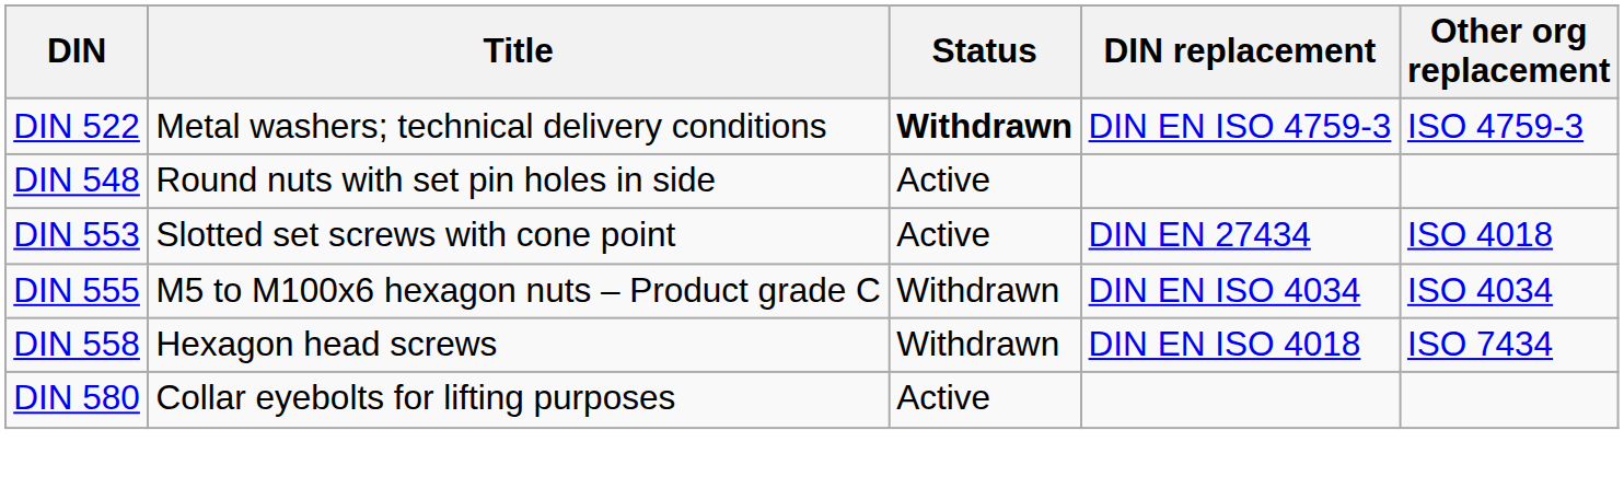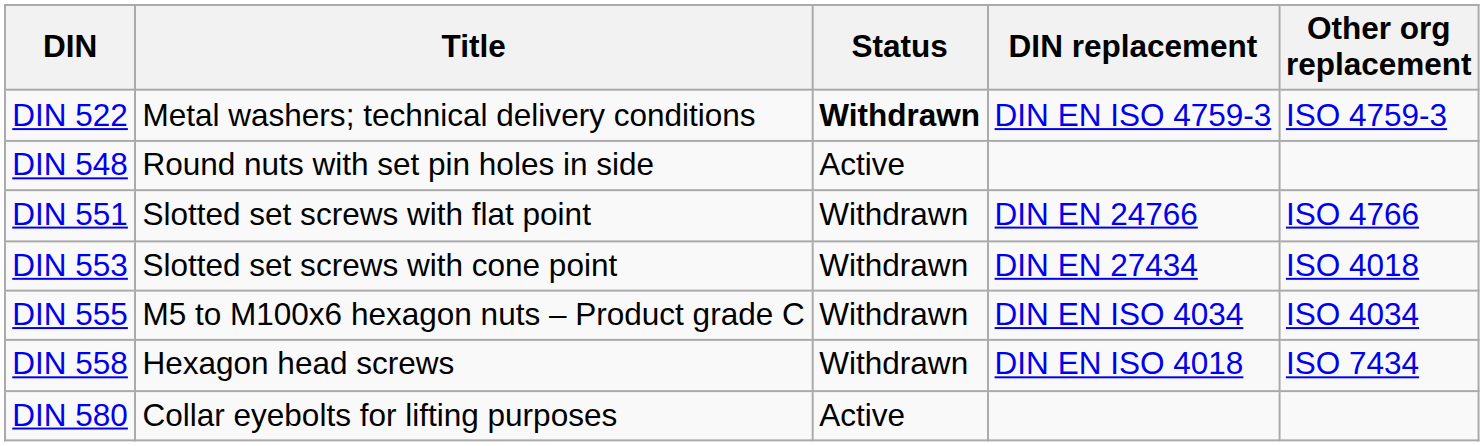 <table class="wikitable sortable">
 <tr>
 <th>DIN</th>
 <th>Title</th>
 <th>Status</th>
 <th>DIN replacement</th>
 <th>Other org<br>replacement</th>
 </tr>
 <tr>
 <td><a href='#'>DIN 522</a></td>
 <td>Metal washers; technical delivery conditions</td>
 <td><strong>Withdrawn</strong></td>
 <td><a href='#'>DIN EN ISO 4759-3</a></td>
 <td><a href='#'>ISO 4759-3</a></td>
 </tr>
 <tr>
 <td><a href='#'>DIN 548</a></td>
 <td>Round nuts with set pin holes in side</td>
 <td>Active</td>
 <td></td>
 <td></td>
 </tr>
 <tr>
+<td><a href='#'>DIN 551</a></td>
+<td>Slotted set screws with flat point</td>
+<td>Withdrawn</td>
+<td><a href='#'>DIN EN 24766</a></td>
+<td><a href='#'>ISO 4766</a></td>
+</tr>
+<tr>
 <td><a href='#'>DIN 553</a></td>
 <td>Slotted set screws with cone point</td>
-<td>Active</td>
+<td>Withdrawn</td>
 <td><a href='#'>DIN EN 27434</a></td>
 <td><a href='#'>ISO 4018</a></td>
 </tr>
 <tr>
 <td><a href='#'>DIN 555</a></td>
 <td>M5 to M100x6 hexagon nuts – Product grade C</td>
 <td>Withdrawn</td>
 <td><a href='#'>DIN EN ISO 4034</a></td>
 <td><a href='#'>ISO 4034</a></td>
 </tr>
 <tr>
 <td><a href='#'>DIN 558</a></td>
 <td>Hexagon head screws</td>
 <td>Withdrawn</td>
 <td><a href='#'>DIN EN ISO 4018</a></td>
 <td><a href='#'>ISO 7434</a></td>
 </tr>
 <tr>
 <td><a href='#'>DIN 580</a></td>
 <td>Collar eyebolts for lifting purposes</td>
 <td>Active</td>
 <td></td>
 <td></td>
 </tr>
 </table>
